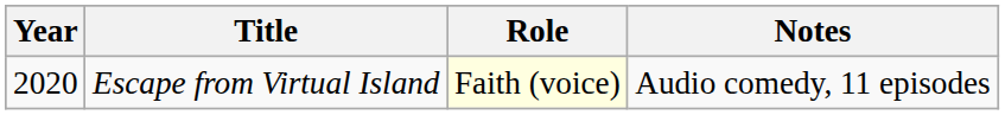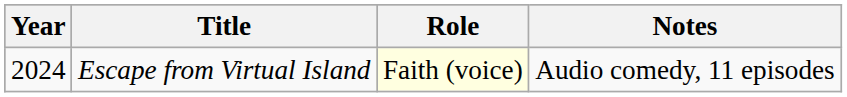 <table class="wikitable sortable">
 <tr>
 <th>Year</th>
 <th>Title</th>
 <th>Role</th>
 <th class="unsortable">Notes</th>
 </tr>
 <tr>
-<td>2020</td>
+<td>2024</td>
 <td><em>Escape from Virtual Island</em></td>
 <td style="background: lightyellow;">Faith (voice)</td>
 <td>Audio comedy, 11 episodes</td>
 </tr>
 </table>
